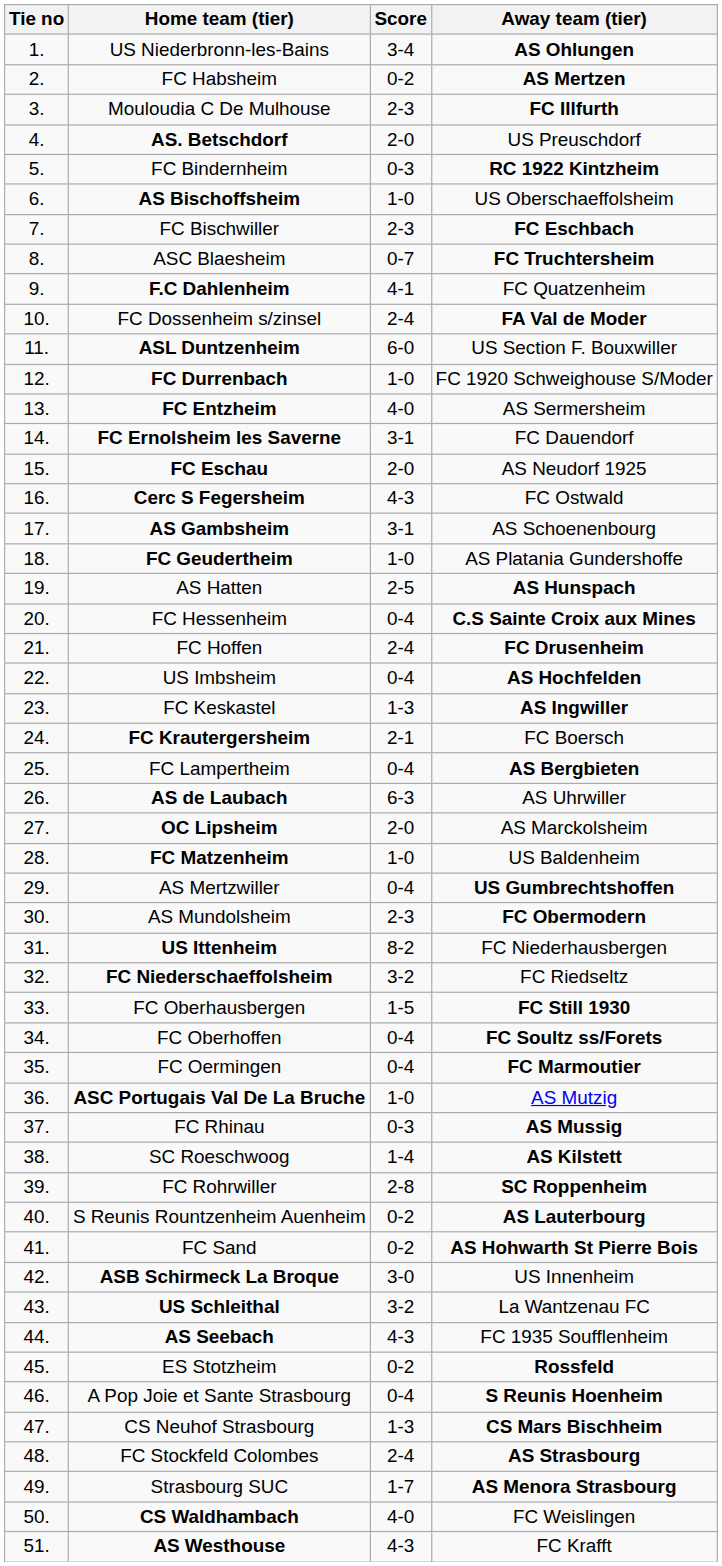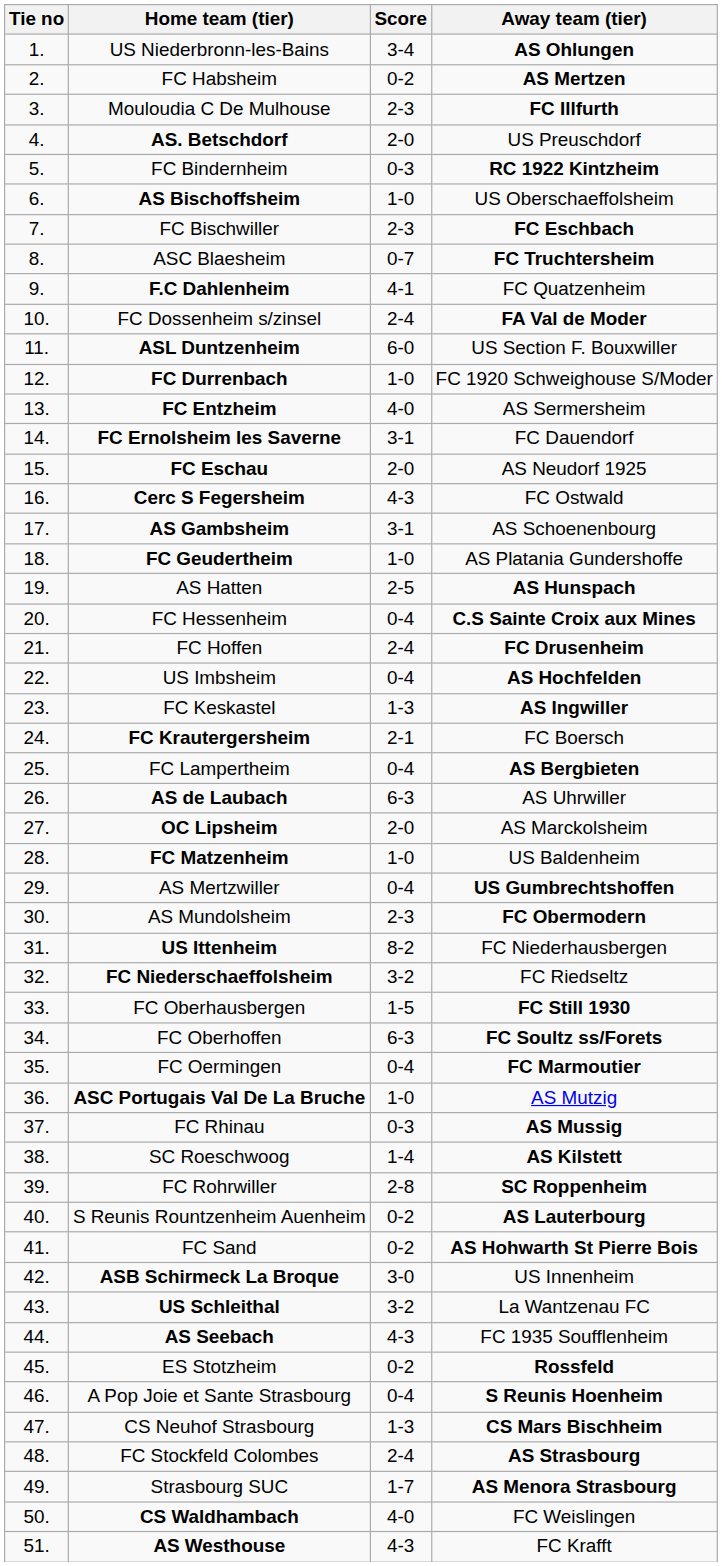 <table class="wikitable" style="text-align: center">
 <tr>
 <th>Tie no</th>
 <th>Home team (tier)</th>
 <th>Score</th>
 <th>Away team (tier)</th>
 </tr>
 <tr>
 <td>1.</td>
 <td>US Niederbronn-les-Bains</td>
 <td>3-4</td>
 <td><strong>AS Ohlungen</strong></td>
 </tr>
 <tr>
 <td>2.</td>
 <td>FC Habsheim</td>
 <td>0-2 </td>
 <td><strong>AS Mertzen</strong></td>
 </tr>
 <tr>
 <td>3.</td>
 <td>Mouloudia C De Mulhouse</td>
 <td>2-3 </td>
 <td><strong>FC Illfurth</strong></td>
 </tr>
 <tr>
 <td>4.</td>
 <td><strong>AS. Betschdorf</strong></td>
 <td>2-0</td>
 <td>US Preuschdorf</td>
 </tr>
 <tr>
 <td>5.</td>
 <td>FC Bindernheim</td>
 <td>0-3</td>
 <td><strong>RC 1922 Kintzheim</strong></td>
 </tr>
 <tr>
 <td>6.</td>
 <td><strong>AS Bischoffsheim</strong></td>
 <td>1-0</td>
 <td>US Oberschaeffolsheim</td>
 </tr>
 <tr>
 <td>7.</td>
 <td>FC Bischwiller</td>
 <td>2-3</td>
 <td><strong>FC Eschbach</strong></td>
 </tr>
 <tr>
 <td>8.</td>
 <td>ASC Blaesheim</td>
 <td>0-7</td>
 <td><strong>FC Truchtersheim</strong></td>
 </tr>
 <tr>
 <td>9.</td>
 <td><strong>F.C Dahlenheim</strong></td>
 <td>4-1</td>
 <td>FC Quatzenheim</td>
 </tr>
 <tr>
 <td>10.</td>
 <td>FC Dossenheim s/zinsel</td>
 <td>2-4</td>
 <td><strong>FA Val de Moder</strong></td>
 </tr>
 <tr>
 <td>11.</td>
 <td><strong>ASL Duntzenheim</strong></td>
 <td>6-0</td>
 <td>US Section F. Bouxwiller</td>
 </tr>
 <tr>
 <td>12.</td>
 <td><strong> FC Durrenbach</strong></td>
 <td>1-0</td>
 <td>FC 1920 Schweighouse S/Moder</td>
 </tr>
 <tr>
 <td>13.</td>
 <td><strong>FC Entzheim</strong></td>
 <td>4-0</td>
 <td>AS Sermersheim</td>
 </tr>
 <tr>
 <td>14.</td>
 <td><strong>FC Ernolsheim les Saverne</strong></td>
 <td>3-1</td>
 <td>FC Dauendorf</td>
 </tr>
 <tr>
 <td>15.</td>
 <td><strong>FC Eschau</strong></td>
 <td>2-0</td>
 <td>AS Neudorf 1925</td>
 </tr>
 <tr>
 <td>16.</td>
 <td><strong>Cerc S Fegersheim</strong></td>
 <td>4-3 </td>
 <td>FC Ostwald</td>
 </tr>
 <tr>
 <td>17.</td>
 <td><strong>AS Gambsheim</strong></td>
 <td>3-1</td>
 <td>AS Schoenenbourg</td>
 </tr>
 <tr>
 <td>18.</td>
 <td><strong>FC Geudertheim</strong></td>
 <td>1-0</td>
 <td>AS Platania Gundershoffe</td>
 </tr>
 <tr>
 <td>19.</td>
 <td>AS Hatten</td>
 <td>2-5</td>
 <td><strong>AS Hunspach</strong></td>
 </tr>
 <tr>
 <td>20.</td>
 <td>FC Hessenheim</td>
 <td>0-4</td>
 <td><strong>C.S Sainte Croix aux Mines</strong></td>
 </tr>
 <tr>
 <td>21.</td>
 <td>FC Hoffen</td>
 <td>2-4</td>
 <td><strong>FC Drusenheim</strong></td>
 </tr>
 <tr>
 <td>22.</td>
 <td>US Imbsheim</td>
 <td>0-4</td>
 <td><strong>AS Hochfelden</strong></td>
 </tr>
 <tr>
 <td>23.</td>
 <td>FC Keskastel</td>
 <td>1-3 </td>
 <td><strong>AS Ingwiller</strong></td>
 </tr>
 <tr>
 <td>24.</td>
 <td><strong>FC Krautergersheim</strong></td>
 <td>2-1</td>
 <td>FC Boersch</td>
 </tr>
 <tr>
 <td>25.</td>
 <td>FC Lampertheim</td>
 <td>0-4</td>
 <td><strong>AS Bergbieten</strong></td>
 </tr>
 <tr>
 <td>26.</td>
 <td><strong>AS de Laubach</strong></td>
 <td>6-3 </td>
 <td>AS Uhrwiller</td>
 </tr>
 <tr>
 <td>27.</td>
 <td><strong>OC Lipsheim</strong></td>
 <td>2-0</td>
 <td>AS Marckolsheim</td>
 </tr>
 <tr>
 <td>28.</td>
 <td><strong>FC Matzenheim</strong></td>
 <td>1-0</td>
 <td>US Baldenheim</td>
 </tr>
 <tr>
 <td>29.</td>
 <td>AS Mertzwiller</td>
 <td>0-4</td>
 <td><strong>US Gumbrechtshoffen</strong></td>
 </tr>
 <tr>
 <td>30.</td>
 <td>AS Mundolsheim</td>
 <td>2-3</td>
 <td><strong>FC Obermodern</strong></td>
 </tr>
 <tr>
 <td>31.</td>
 <td><strong>US Ittenheim</strong></td>
 <td>8-2</td>
 <td>FC Niederhausbergen</td>
 </tr>
 <tr>
 <td>32.</td>
 <td><strong>FC Niederschaeffolsheim</strong></td>
 <td>3-2</td>
 <td>FC Riedseltz</td>
 </tr>
 <tr>
 <td>33.</td>
 <td>FC Oberhausbergen</td>
 <td>1-5</td>
 <td><strong>FC Still 1930</strong></td>
 </tr>
 <tr>
 <td>34.</td>
 <td>FC Oberhoffen</td>
-<td>0-4</td>
+<td>6-3 </td>
 <td><strong>FC Soultz ss/Forets</strong></td>
 </tr>
 <tr>
 <td>35.</td>
 <td>FC Oermingen</td>
 <td>0-4</td>
 <td><strong>FC Marmoutier</strong></td>
 </tr>
 <tr>
 <td>36.</td>
 <td><strong>ASC Portugais Val De La Bruche</strong></td>
 <td>1-0</td>
 <td><a href='#'>AS Mutzig</a></td>
 </tr>
 <tr>
 <td>37.</td>
 <td>FC Rhinau</td>
 <td>0-3</td>
 <td><strong>AS Mussig</strong></td>
 </tr>
 <tr>
 <td>38.</td>
 <td>SC Roeschwoog</td>
 <td>1-4</td>
 <td><strong>AS Kilstett</strong></td>
 </tr>
 <tr>
 <td>39.</td>
 <td>FC Rohrwiller</td>
 <td>2-8</td>
 <td><strong>SC Roppenheim</strong></td>
 </tr>
 <tr>
 <td>40.</td>
 <td>S Reunis Rountzenheim Auenheim</td>
 <td>0-2</td>
 <td><strong>AS Lauterbourg</strong></td>
 </tr>
 <tr>
 <td>41.</td>
 <td>FC Sand</td>
 <td>0-2</td>
 <td><strong>AS Hohwarth St Pierre Bois</strong></td>
 </tr>
 <tr>
 <td>42.</td>
 <td><strong>ASB Schirmeck La Broque</strong></td>
 <td>3-0</td>
 <td>US Innenheim</td>
 </tr>
 <tr>
 <td>43.</td>
 <td><strong>US Schleithal</strong></td>
 <td>3-2</td>
 <td>La Wantzenau FC</td>
 </tr>
 <tr>
 <td>44.</td>
 <td><strong>AS Seebach</strong></td>
 <td>4-3</td>
 <td>FC 1935 Soufflenheim</td>
 </tr>
 <tr>
 <td>45.</td>
 <td>ES Stotzheim</td>
 <td>0-2</td>
 <td><strong>Rossfeld</strong></td>
 </tr>
 <tr>
 <td>46.</td>
 <td>A Pop Joie et Sante Strasbourg</td>
 <td>0-4</td>
 <td><strong>S Reunis Hoenheim</strong></td>
 </tr>
 <tr>
 <td>47.</td>
 <td>CS Neuhof Strasbourg</td>
 <td>1-3</td>
 <td><strong>CS Mars Bischheim</strong></td>
 </tr>
 <tr>
 <td>48.</td>
 <td>FC Stockfeld Colombes</td>
 <td>2-4</td>
 <td><strong>AS Strasbourg</strong></td>
 </tr>
 <tr>
 <td>49.</td>
 <td>Strasbourg SUC</td>
 <td>1-7</td>
 <td><strong>AS Menora Strasbourg</strong></td>
 </tr>
 <tr>
 <td>50.</td>
 <td><strong>CS Waldhambach</strong></td>
 <td>4-0</td>
 <td>FC Weislingen</td>
 </tr>
 <tr>
 <td>51.</td>
 <td><strong>AS Westhouse</strong></td>
 <td>4-3</td>
 <td>FC Krafft</td>
 </tr>
 </table>
